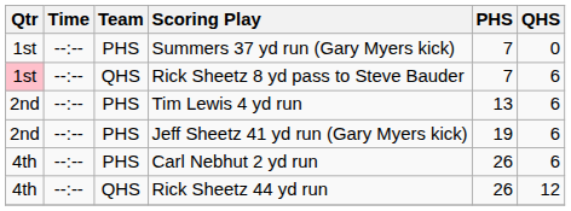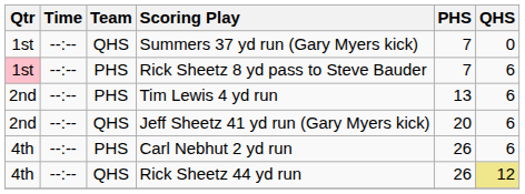 <table class="wikitable">
 <tr>
 <th style="text-align: center;">Qtr</th>
 <th style="text-align: center;">Time</th>
 <th style="text-align: center;">Team</th>
 <th style="text-align: left;">Scoring Play</th>
 <th style="text-align: right;">PHS</th>
 <th style="text-align: right;">QHS</th>
 </tr>
 <tr>
 <td style="text-align: center;">1st</td>
 <td style="text-align: center;">--:--</td>
-<td style="text-align: center;">PHS</td>
+<td style="text-align: center;">QHS</td>
 <td style="text-align: left;">Summers 37 yd run (Gary Myers kick)</td>
 <td style="text-align: right;">7</td>
 <td style="text-align: right;">0</td>
 </tr>
 <tr>
 <td style="background: pink; text-align: center;">1st</td>
 <td style="text-align: center;">--:--</td>
-<td style="text-align: center;">QHS</td>
+<td style="text-align: center;">PHS</td>
 <td style="text-align: left;">Rick Sheetz 8 yd pass to Steve Bauder</td>
 <td style="text-align: right;">7</td>
 <td style="text-align: right;">6</td>
 </tr>
 <tr>
 <td style="text-align: center;">2nd</td>
 <td style="text-align: center;">--:--</td>
 <td style="text-align: center;">PHS</td>
 <td style="text-align: left;">Tim Lewis 4 yd run</td>
 <td style="text-align: right;">13</td>
 <td style="text-align: right;">6</td>
 </tr>
 <tr>
 <td style="text-align: center;">2nd</td>
 <td style="text-align: center;">--:--</td>
-<td style="text-align: center;">PHS</td>
+<td style="text-align: center;">QHS</td>
 <td style="text-align: left;">Jeff Sheetz 41 yd run (Gary Myers kick)</td>
-<td style="text-align: right;">19</td>
+<td style="text-align: right;">20</td>
 <td style="text-align: right;">6</td>
 </tr>
 <tr>
 <td style="text-align: center;">4th</td>
 <td style="text-align: center;">--:--</td>
 <td style="text-align: center;">PHS</td>
 <td style="text-align: left;">Carl Nebhut 2 yd run</td>
 <td style="text-align: right;">26</td>
 <td style="text-align: right;">6</td>
 </tr>
 <tr>
 <td style="text-align: center;">4th</td>
 <td style="text-align: center;">--:--</td>
 <td style="text-align: center;">QHS</td>
 <td style="text-align: left;">Rick Sheetz 44 yd run</td>
 <td style="text-align: right;">26</td>
-<td style="text-align: right;">12</td>
+<td style="background: khaki; text-align: right;">12</td>
 </tr>
 <tr>
 </tr>
 </table>
